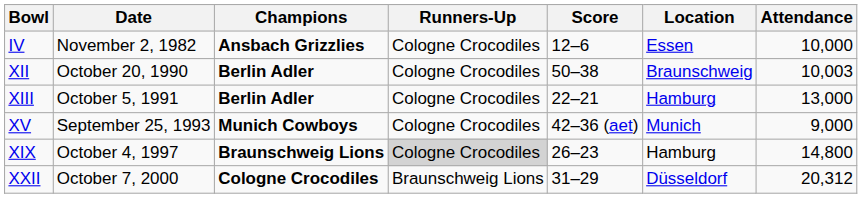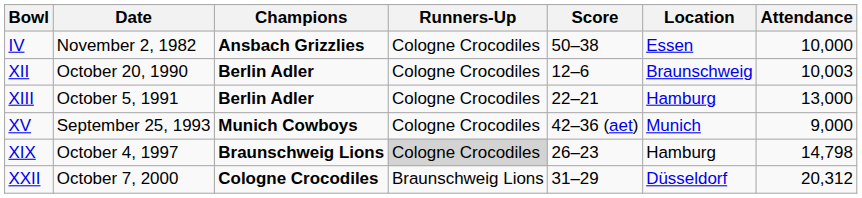 <table class="wikitable">
 <tr>
 <th>Bowl</th>
 <th>Date</th>
 <th>Champions</th>
 <th>Runners-Up</th>
 <th>Score</th>
 <th>Location</th>
 <th>Attendance</th>
 </tr>
 <tr>
 <td><a href='#'>IV</a></td>
 <td>November 2, 1982</td>
 <td><strong>Ansbach Grizzlies</strong></td>
 <td>Cologne Crocodiles</td>
-<td>12–6</td>
+<td>50–38</td>
 <td><a href='#'>Essen</a></td>
 <td style="text-align:right;">10,000</td>
 </tr>
 <tr>
 <td><a href='#'>XII</a></td>
 <td>October 20, 1990</td>
 <td><strong>Berlin Adler</strong></td>
 <td>Cologne Crocodiles</td>
-<td>50–38</td>
+<td>12–6</td>
 <td><a href='#'>Braunschweig</a></td>
 <td style="text-align:right;">10,003</td>
 </tr>
 <tr>
 <td><a href='#'>XIII</a></td>
 <td>October 5, 1991</td>
 <td><strong>Berlin Adler</strong></td>
 <td>Cologne Crocodiles</td>
 <td>22–21</td>
 <td><a href='#'>Hamburg</a></td>
 <td style="text-align:right;">13,000</td>
 </tr>
 <tr>
 <td><a href='#'>XV</a></td>
 <td>September 25, 1993</td>
 <td><strong>Munich Cowboys</strong></td>
 <td>Cologne Crocodiles</td>
 <td>42–36 (<a href='#'>aet</a>)</td>
 <td><a href='#'>Munich</a></td>
 <td style="text-align:right;">9,000</td>
 </tr>
 <tr>
 <td><a href='#'>XIX</a></td>
 <td>October 4, 1997</td>
 <td><strong>Braunschweig Lions</strong></td>
 <td style="background: lightgrey;">Cologne Crocodiles</td>
 <td>26–23</td>
 <td>Hamburg</td>
-<td style="text-align:right;">14,800</td>
+<td style="text-align:right;">14,798</td>
 </tr>
 <tr>
 <td><a href='#'>XXII</a></td>
 <td>October 7, 2000</td>
 <td><strong>Cologne Crocodiles</strong></td>
 <td>Braunschweig Lions</td>
 <td>31–29</td>
 <td><a href='#'>Düsseldorf</a></td>
 <td style="text-align:right;">20,312</td>
 </tr>
 </table>
